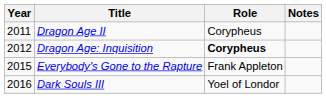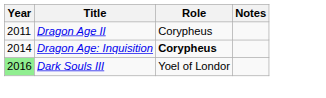 <table class="wikitable sortable">
 <tr>
 <th>Year</th>
 <th>Title</th>
 <th>Role</th>
 <th class="unsortable">Notes</th>
 </tr>
 <tr>
 <td>2011</td>
 <td><em><a href='#'>Dragon Age II</a></em></td>
 <td>Corypheus</td>
 <td></td>
 </tr>
 <tr>
-<td>2012</td>
+<td>2014</td>
 <td><em><a href='#'>Dragon Age: Inquisition</a></em></td>
 <td><strong>Corypheus</strong></td>
 <td></td>
 </tr>
 <tr>
-<td>2015</td>
-<td><em><a href='#'>Everybody's Gone to the Rapture</a></em></td>
-<td>Frank Appleton</td>
-<td></td>
-</tr>
-<tr>
-<td>2016</td>
+<td style="background: lightgreen;">2016</td>
 <td><em><a href='#'>Dark Souls III</a></em></td>
 <td>Yoel of Londor</td>
 <td></td>
 </tr>
 </table>
